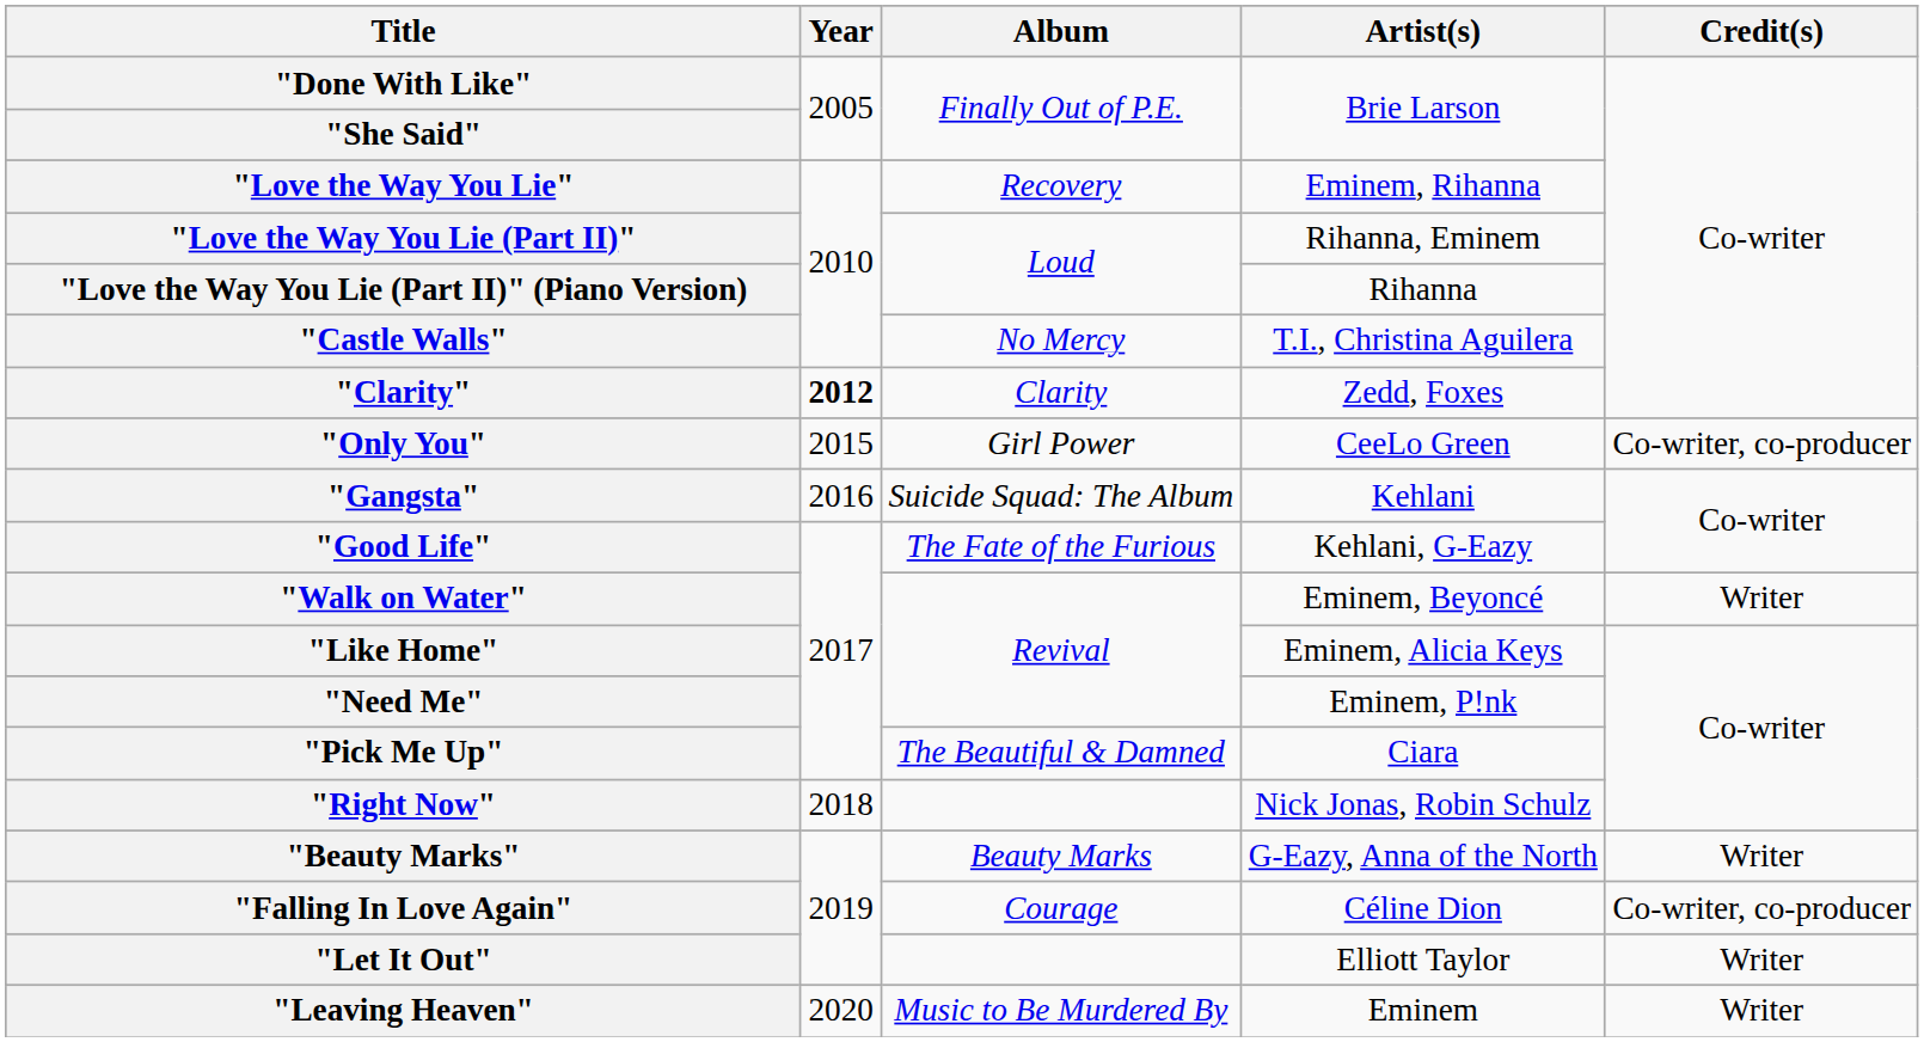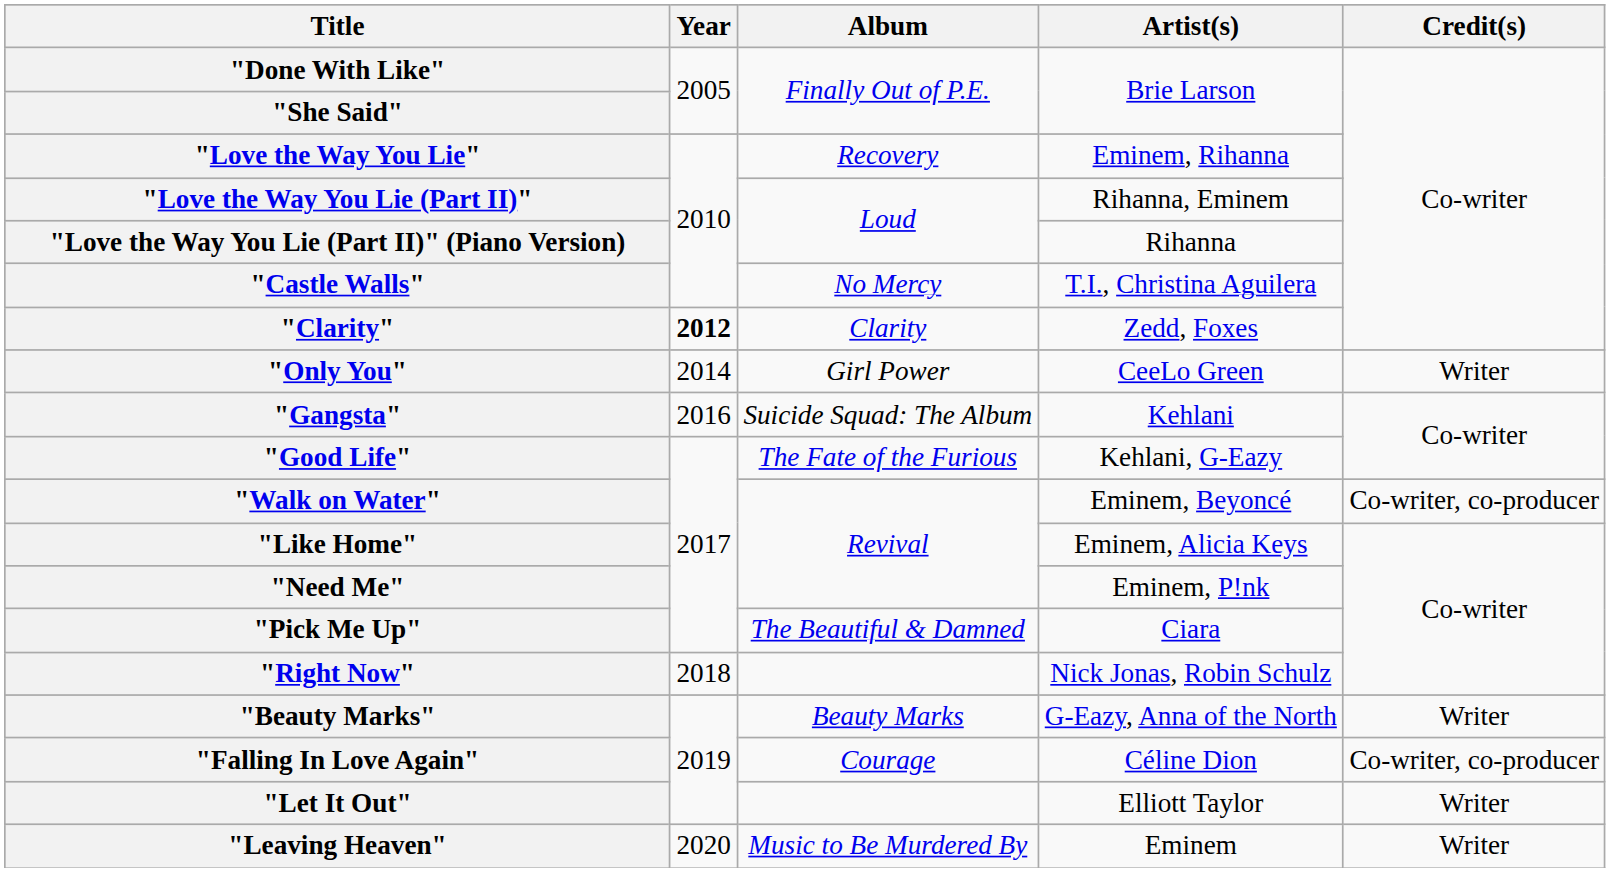 <table class="wikitable plainrowheaders" style="text-align:center;">
 <tr>
 <th scope="col" style="width:24em;">Title</th>
 <th scope="col">Year</th>
 <th scope="col">Album</th>
 <th scope="col">Artist(s)</th>
 <th scope="col">Credit(s)</th>
 </tr>
 <tr>
 <th scope="row">"Done With Like"</th>
 <td rowspan="2">2005</td>
 <td rowspan="2"><em><a href='#'>Finally Out of P.E.</a></em></td>
 <td rowspan="2"><a href='#'>Brie Larson</a></td>
 <td rowspan="7">Co-writer</td>
 </tr>
 <tr>
 <th scope="row">"She Said"</th>
 </tr>
 <tr>
 <th scope="row">"<a href='#'>Love the Way You Lie</a>"</th>
 <td rowspan="4">2010</td>
 <td><em><a href='#'>Recovery</a></em></td>
 <td><a href='#'>Eminem</a>, <a href='#'>Rihanna</a></td>
 </tr>
 <tr>
 <th scope="row">"<a href='#'>Love the Way You Lie (Part II)</a>"</th>
 <td rowspan="2"><em><a href='#'>Loud</a></em></td>
 <td>Rihanna, Eminem</td>
 </tr>
 <tr>
 <th scope="row">"Love the Way You Lie (Part II)" (Piano Version)</th>
 <td>Rihanna</td>
 </tr>
 <tr>
 <th scope="row">"<a href='#'>Castle Walls</a>"</th>
 <td><em><a href='#'>No Mercy</a></em></td>
 <td><a href='#'>T.I.</a>, <a href='#'>Christina Aguilera</a></td>
 </tr>
 <tr>
 <th scope="row">"<a href='#'>Clarity</a>"</th>
 <td><strong>2012</strong></td>
 <td><em><a href='#'>Clarity</a></em></td>
 <td><a href='#'>Zedd</a>, <a href='#'>Foxes</a></td>
 </tr>
 <tr>
 <th scope="row">"<a href='#'>Only You</a>"</th>
-<td>2015</td>
+<td>2014</td>
 <td><em>Girl Power</em></td>
 <td><a href='#'>CeeLo Green</a></td>
-<td>Co-writer, co-producer</td>
+<td>Writer</td>
 </tr>
 <tr>
 <th scope="row">"<a href='#'>Gangsta</a>"</th>
 <td>2016</td>
 <td><em>Suicide Squad: The Album</em></td>
 <td><a href='#'>Kehlani</a></td>
 <td rowspan="2">Co-writer</td>
 </tr>
 <tr>
 <th scope="row">"<a href='#'>Good Life</a>"</th>
 <td rowspan="5">2017</td>
 <td><em><a href='#'>The Fate of the Furious</a></em></td>
 <td>Kehlani, <a href='#'>G-Eazy</a></td>
 </tr>
 <tr>
 <th scope="row">"<a href='#'>Walk on Water</a>"</th>
 <td rowspan="3"><em><a href='#'>Revival</a></em></td>
 <td>Eminem, <a href='#'>Beyoncé</a></td>
-<td>Writer</td>
+<td>Co-writer, co-producer</td>
 </tr>
 <tr>
 <th scope="row">"Like Home"</th>
 <td>Eminem, <a href='#'>Alicia Keys</a></td>
 <td rowspan="4">Co-writer</td>
 </tr>
 <tr>
 <th scope="row">"Need Me"</th>
 <td>Eminem, <a href='#'>P!nk</a></td>
 </tr>
 <tr>
 <th scope="row">"Pick Me Up"</th>
 <td><em><a href='#'>The Beautiful & Damned</a></em></td>
 <td><a href='#'>Ciara</a></td>
 </tr>
 <tr>
 <th scope="row">"<a href='#'>Right Now</a>"</th>
 <td>2018</td>
 <td></td>
 <td><a href='#'>Nick Jonas</a>, <a href='#'>Robin Schulz</a></td>
 </tr>
 <tr>
 <th scope="row">"Beauty Marks"</th>
 <td rowspan="3">2019</td>
 <td><em><a href='#'>Beauty Marks</a></em></td>
 <td><a href='#'>G-Eazy</a>, <a href='#'>Anna of the North</a></td>
 <td>Writer</td>
 </tr>
 <tr>
 <th scope="row">"Falling In Love Again"</th>
 <td><em><a href='#'>Courage</a></em></td>
 <td><a href='#'>Céline Dion</a></td>
 <td>Co-writer, co-producer</td>
 </tr>
 <tr>
 <th scope="row">"Let It Out"</th>
 <td></td>
 <td>Elliott Taylor</td>
 <td>Writer</td>
 </tr>
 <tr>
 <th scope="row">"Leaving Heaven"</th>
 <td>2020</td>
 <td><em><a href='#'>Music to Be Murdered By</a></em></td>
 <td>Eminem</td>
 <td>Writer</td>
 </tr>
 <tr>
 </tr>
 </table>
